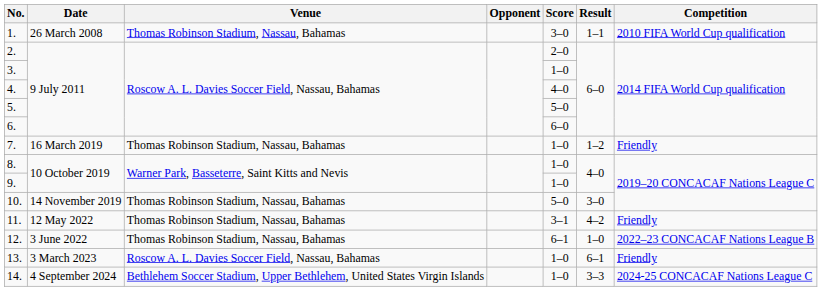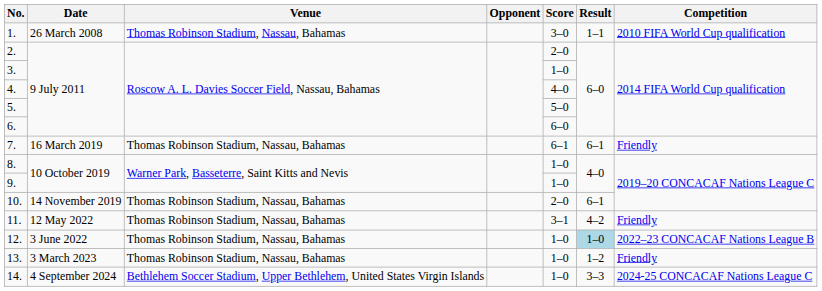 <table class="wikitable" style="font-size:100%">
 <tr>
 <th>No.</th>
 <th>Date</th>
 <th>Venue</th>
 <th>Opponent</th>
 <th>Score</th>
 <th>Result</th>
 <th>Competition</th>
 </tr>
 <tr>
 <td>1.</td>
 <td>26 March 2008</td>
 <td><a href='#'>Thomas Robinson Stadium</a>, <a href='#'>Nassau</a>, Bahamas</td>
 <td></td>
 <td style="text-align:center;">3–0</td>
 <td style="text-align:center;">1–1</td>
 <td><a href='#'>2010 FIFA World Cup qualification</a></td>
 </tr>
 <tr>
 <td>2.</td>
 <td rowspan=5>9 July 2011</td>
 <td rowspan=5><a href='#'>Roscow A. L. Davies Soccer Field</a>, Nassau, Bahamas</td>
 <td rowspan=5></td>
 <td style="text-align:center;">2–0</td>
 <td rowspan=5 style="text-align:center;">6–0</td>
 <td rowspan=5><a href='#'>2014 FIFA World Cup qualification</a></td>
 </tr>
 <tr>
 <td>3.</td>
 <td style="text-align:center;">1–0</td>
 </tr>
 <tr>
 <td>4.</td>
 <td style="text-align:center;">4–0</td>
 </tr>
 <tr>
 <td>5.</td>
 <td style="text-align:center;">5–0</td>
 </tr>
 <tr>
 <td>6.</td>
 <td style="text-align:center;">6–0</td>
 </tr>
 <tr>
 <td>7.</td>
 <td>16 March 2019</td>
 <td>Thomas Robinson Stadium, Nassau, Bahamas</td>
 <td></td>
-<td style="text-align:center;">1–0</td>
-<td style="text-align:center;">1–2</td>
+<td style="text-align:center;">6–1</td>
+<td style="text-align:center;">6–1</td>
 <td><a href='#'>Friendly</a></td>
 </tr>
 <tr>
 <td>8.</td>
 <td rowspan=2>10 October 2019</td>
 <td rowspan=2><a href='#'>Warner Park</a>, <a href='#'>Basseterre</a>, Saint Kitts and Nevis</td>
 <td rowspan=2></td>
 <td style="text-align:center;">1–0</td>
 <td rowspan=2 style="text-align:center;">4–0</td>
 <td rowspan=3><a href='#'>2019–20 CONCACAF Nations League C</a></td>
 </tr>
 <tr>
 <td>9.</td>
 <td style="text-align:center;">1–0</td>
 </tr>
 <tr>
 <td>10.</td>
 <td>14 November 2019</td>
 <td>Thomas Robinson Stadium, Nassau, Bahamas</td>
 <td></td>
-<td style="text-align:center;">5–0</td>
-<td style="text-align:center;">3–0</td>
+<td style="text-align:center;">2–0</td>
+<td style="text-align:center;">6–1</td>
 </tr>
 <tr>
 <td>11.</td>
 <td>12 May 2022</td>
 <td>Thomas Robinson Stadium, Nassau, Bahamas</td>
 <td></td>
 <td style="text-align:center;">3–1</td>
 <td style="text-align:center;">4–2</td>
 <td><a href='#'>Friendly</a></td>
 </tr>
 <tr>
 <td>12.</td>
 <td>3 June 2022</td>
 <td>Thomas Robinson Stadium, Nassau, Bahamas</td>
 <td></td>
-<td style="text-align:center;">6–1</td>
 <td style="text-align:center;">1–0</td>
+<td style="background: lightblue; text-align:center;">1–0</td>
 <td><a href='#'>2022–23 CONCACAF Nations League B</a></td>
 </tr>
 <tr>
 <td>13.</td>
 <td>3 March 2023</td>
-<td><a href='#'>Roscow A. L. Davies Soccer Field</a>, Nassau, Bahamas</td>
+<td>Thomas Robinson Stadium, Nassau, Bahamas</td>
 <td></td>
 <td style="text-align:center;">1–0</td>
-<td style="text-align:center;">6–1</td>
+<td style="text-align:center;">1–2</td>
 <td><a href='#'>Friendly</a></td>
 </tr>
 <tr>
 <td>14.</td>
 <td>4 September 2024</td>
 <td><a href='#'>Bethlehem Soccer Stadium</a>, <a href='#'>Upper Bethlehem</a>, United States Virgin Islands</td>
 <td></td>
 <td style=text-align:center;>1–0</td>
 <td style=text-align:center;>3–3</td>
 <td><a href='#'>2024-25 CONCACAF Nations League C</a></td>
 </tr>
 </table>
